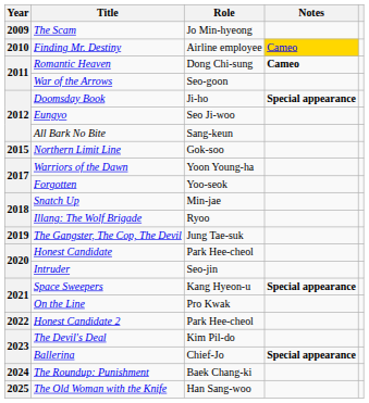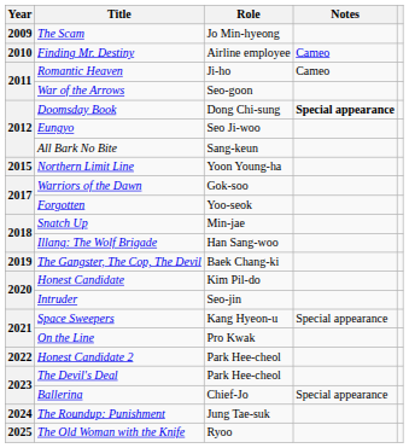 <table class="wikitable plainrowheaders sortable">
 <tr>
 <th scope="col">Year</th>
 <th scope="col">Title</th>
 <th scope="col">Role</th>
 <th scope="col" class="unsortable">Notes</th>
 <th scope="col" class="unsortable"></th>
 </tr>
 <tr>
 <th scope="row">2009</th>
 <td><em><a href='#'>The Scam</a></em></td>
 <td>Jo Min-hyeong</td>
 <td></td>
 <td style="text-align:center"></td>
 </tr>
 <tr>
 <th scope="row">2010</th>
 <td><em><a href='#'>Finding Mr. Destiny</a></em></td>
 <td>Airline employee</td>
-<td style="background: gold;"><a href='#'>Cameo</a></td>
+<td><a href='#'>Cameo</a></td>
 <td style="text-align:center"></td>
 </tr>
 <tr>
 <th scope="row" rowspan="2">2011</th>
 <td><em><a href='#'>Romantic Heaven</a></em></td>
-<td>Dong Chi-sung</td>
-<td><strong>Cameo</strong></td>
+<td>Ji-ho</td>
+<td>Cameo</td>
 <td style="text-align:center"></td>
 </tr>
 <tr>
 <td><em><a href='#'>War of the Arrows</a></em></td>
 <td>Seo-goon</td>
 <td></td>
 <td style="text-align:center"></td>
 </tr>
 <tr>
 <th scope="row"  rowspan="3">2012</th>
 <td><em><a href='#'>Doomsday Book</a></em></td>
-<td>Ji-ho</td>
+<td>Dong Chi-sung</td>
 <td><strong>Special appearance</strong></td>
 <td style="text-align:center"></td>
 </tr>
 <tr>
 <td><em><a href='#'>Eungyo</a></em></td>
 <td>Seo Ji-woo</td>
 <td></td>
 <td style="text-align:center"></td>
 </tr>
 <tr>
 <td><em>All Bark No Bite</em></td>
 <td>Sang-keun</td>
 <td></td>
 <td style="text-align:center"></td>
 </tr>
 <tr>
 <th scope="row">2015</th>
 <td><em><a href='#'>Northern Limit Line</a></em></td>
-<td>Gok-soo</td>
+<td>Yoon Young-ha</td>
 <td></td>
 <td style="text-align:center"></td>
 </tr>
 <tr>
 <th scope="row" rowspan="2">2017</th>
 <td><em><a href='#'>Warriors of the Dawn</a></em></td>
-<td>Yoon Young-ha</td>
+<td>Gok-soo</td>
 <td></td>
 <td style="text-align:center"></td>
 </tr>
 <tr>
 <td><em><a href='#'>Forgotten</a></em></td>
 <td>Yoo-seok</td>
 <td></td>
 <td style="text-align:center"></td>
 </tr>
 <tr>
 <th scope="row" rowspan="2">2018</th>
 <td><em><a href='#'>Snatch Up</a></em></td>
 <td>Min-jae</td>
 <td></td>
 <td style="text-align:center"></td>
 </tr>
 <tr>
 <td><em><a href='#'>Illang: The Wolf Brigade</a></em></td>
-<td>Ryoo</td>
+<td>Han Sang-woo</td>
 <td></td>
 <td style="text-align:center"></td>
 </tr>
 <tr>
 <th scope="row">2019</th>
 <td><em><a href='#'>The Gangster, The Cop, The Devil</a></em></td>
-<td>Jung Tae-suk</td>
+<td>Baek Chang-ki</td>
 <td></td>
 <td style="text-align:center"></td>
 </tr>
 <tr>
 <th scope="row" rowspan="2">2020</th>
 <td><em><a href='#'>Honest Candidate</a> </em></td>
-<td>Park Hee-cheol</td>
+<td>Kim Pil-do</td>
 <td></td>
 <td style="text-align:center"></td>
 </tr>
 <tr>
 <td><em><a href='#'>Intruder</a></em></td>
 <td>Seo-jin</td>
 <td></td>
 <td style="text-align:center"></td>
 </tr>
 <tr>
 <th scope="row"  rowspan="2">2021</th>
 <td><em><a href='#'>Space Sweepers</a></em></td>
 <td>Kang Hyeon-u</td>
-<td><strong>Special appearance</strong></td>
+<td>Special appearance</td>
 <td style="text-align:center"></td>
 </tr>
 <tr>
 <td><em><a href='#'>On the Line</a></em></td>
 <td>Pro Kwak</td>
 <td></td>
 <td style="text-align:center"></td>
 </tr>
 <tr>
 <th scope="row">2022</th>
 <td><em><a href='#'>Honest Candidate 2</a></em></td>
 <td>Park Hee-cheol</td>
 <td></td>
 <td style="text-align:center"></td>
 </tr>
 <tr>
 <th scope="row" rowspan="2">2023</th>
 <td><em><a href='#'>The Devil's Deal</a></em></td>
-<td>Kim Pil-do</td>
+<td>Park Hee-cheol</td>
 <td></td>
 <td style="text-align:center"></td>
 </tr>
 <tr>
 <td><em><a href='#'>Ballerina</a></em></td>
 <td>Chief-Jo</td>
-<td><strong>Special appearance</strong></td>
+<td>Special appearance</td>
 <td style="text-align:center"></td>
 </tr>
 <tr>
 <th scope="row">2024</th>
 <td><em><a href='#'>The Roundup: Punishment</a></em></td>
-<td>Baek Chang-ki</td>
+<td>Jung Tae-suk</td>
 <td></td>
 <td style="text-align:center"></td>
 </tr>
 <tr>
 <th scope="row">2025</th>
 <td><em><a href='#'>The Old Woman with the Knife</a></em></td>
-<td>Han Sang-woo</td>
+<td>Ryoo</td>
 <td></td>
 <td style="text-align:center"></td>
 </tr>
 </table>
